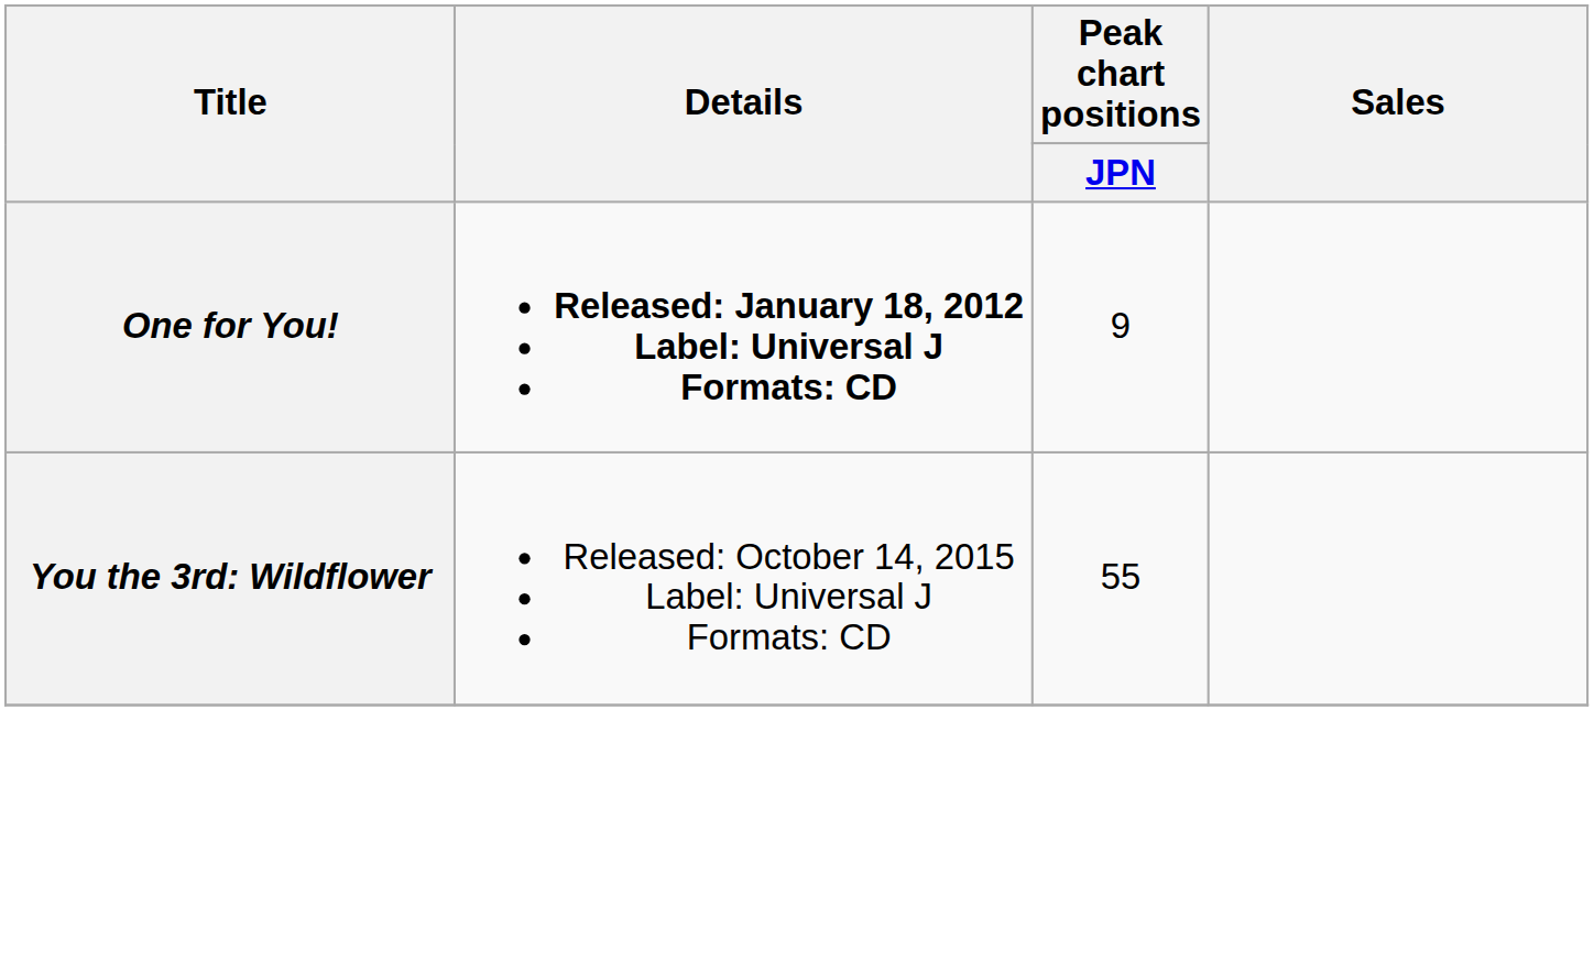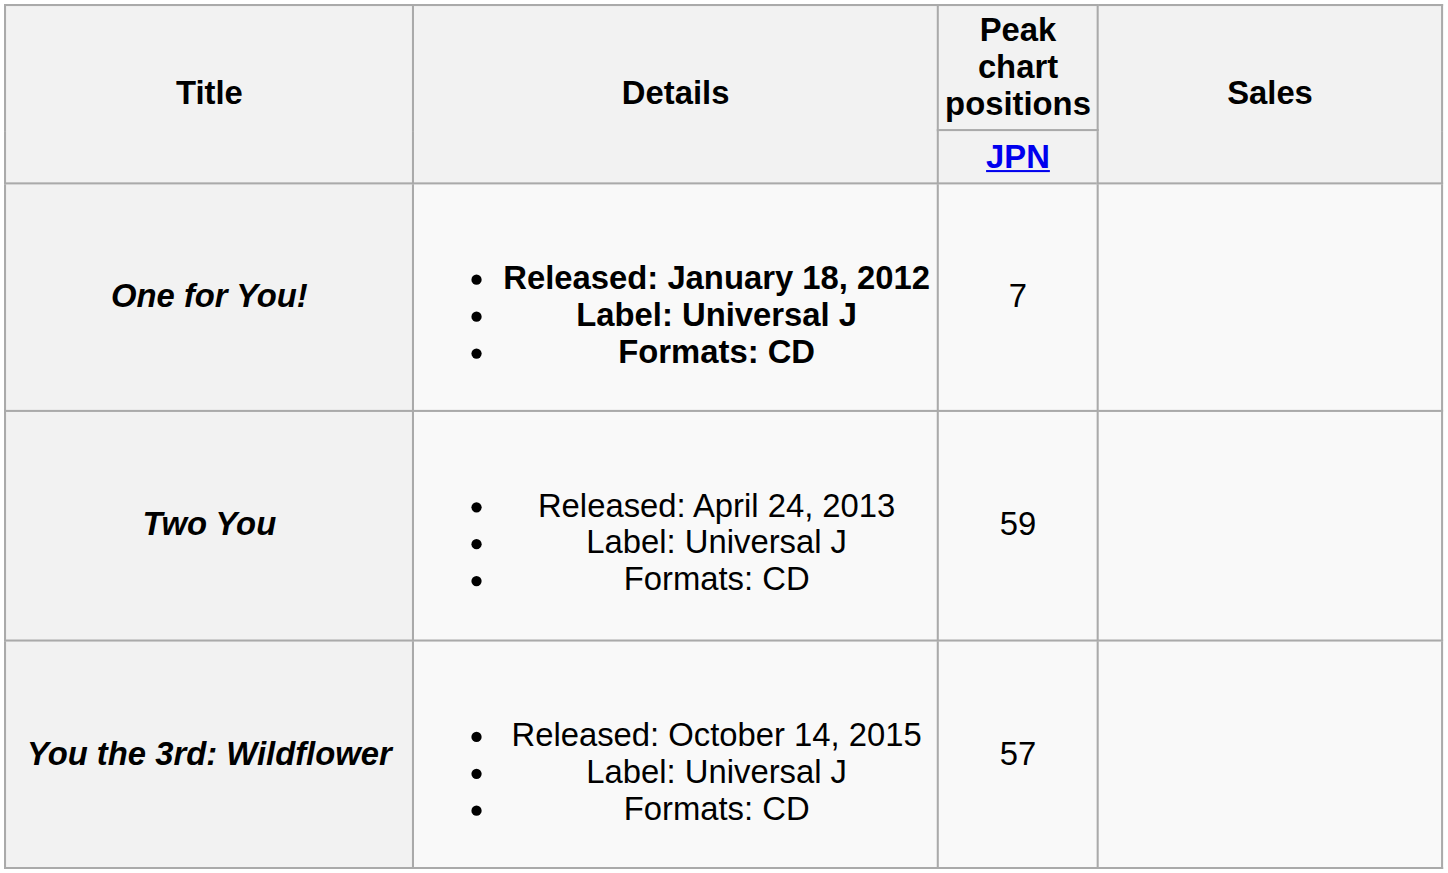 <table class="wikitable plainrowheaders" style="text-align:center;">
 <tr>
 <th rowspan="2" style="width:12em;">Title</th>
 <th rowspan="2">Details</th>
 <th colspan="1">Peak chart positions</th>
 <th rowspan="2" style="width:10em;">Sales</th>
 </tr>
 <tr>
 <th width="30"><a href='#'>JPN</a></th>
 </tr>
 <tr>
 <th scope="row"><em>One for You!</em></th>
 <td><strong><br><ul><li>Released: January 18, 2012</li><li>Label: Universal J</li><li>Formats: CD</li></ul></strong></td>
-<td>9</td>
+<td>7</td>
+<td></td>
+</tr>
+<tr>
+<th scope="row"><em>Two You</em></th>
+<td><br><ul><li>Released: April 24, 2013</li><li>Label: Universal J</li><li>Formats: CD</li></ul></td>
+<td>59</td>
 <td></td>
 </tr>
 <tr>
 <th scope="row"><em>You the 3rd: Wildflower</em></th>
 <td><br><ul><li>Released: October 14, 2015</li><li>Label: Universal J</li><li>Formats: CD</li></ul></td>
-<td>55</td>
+<td>57</td>
 <td></td>
 </tr>
 <tr>
 </tr>
 </table>
